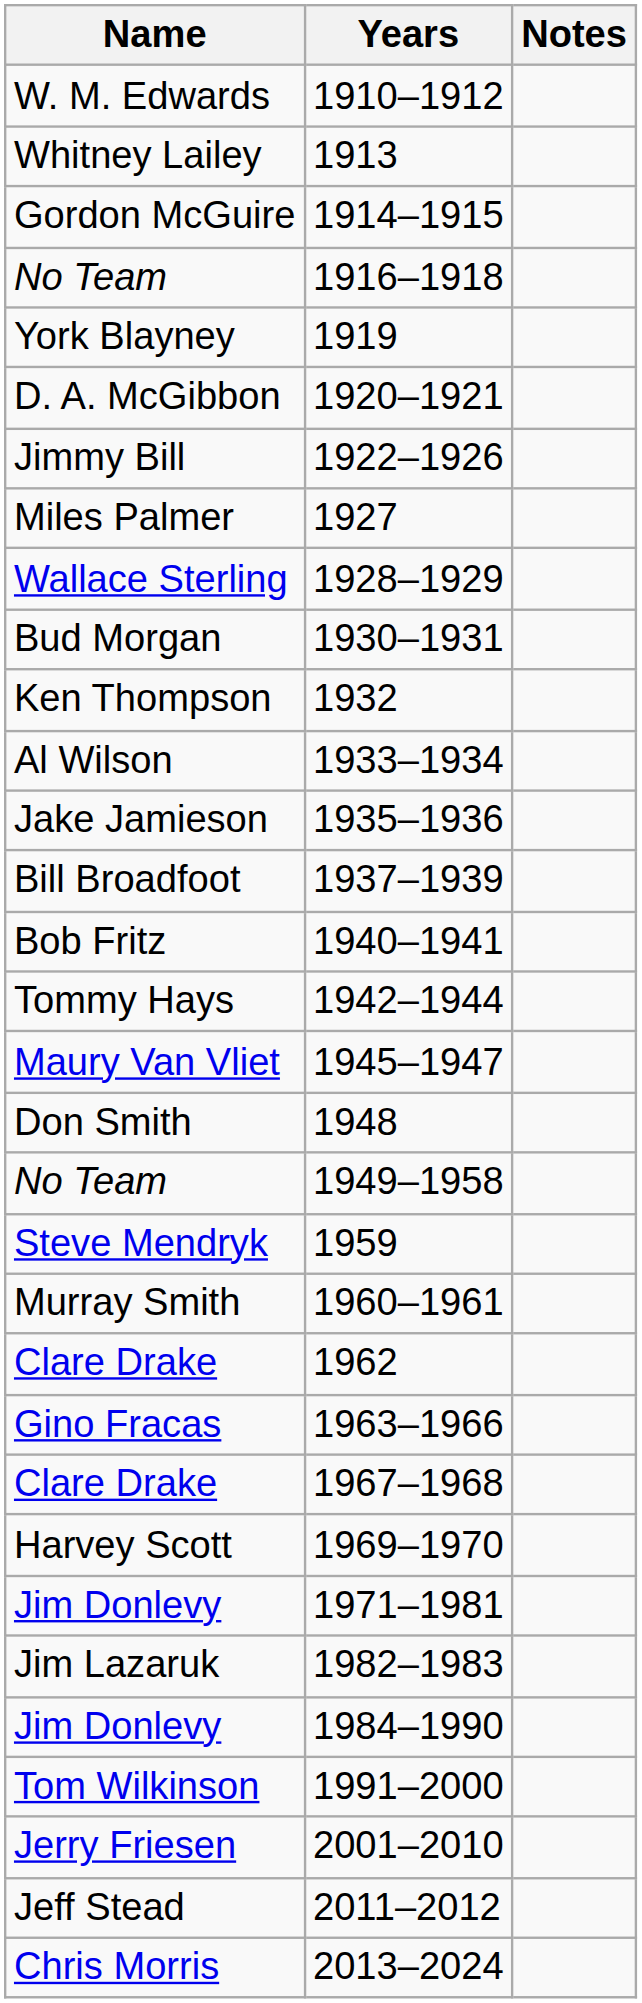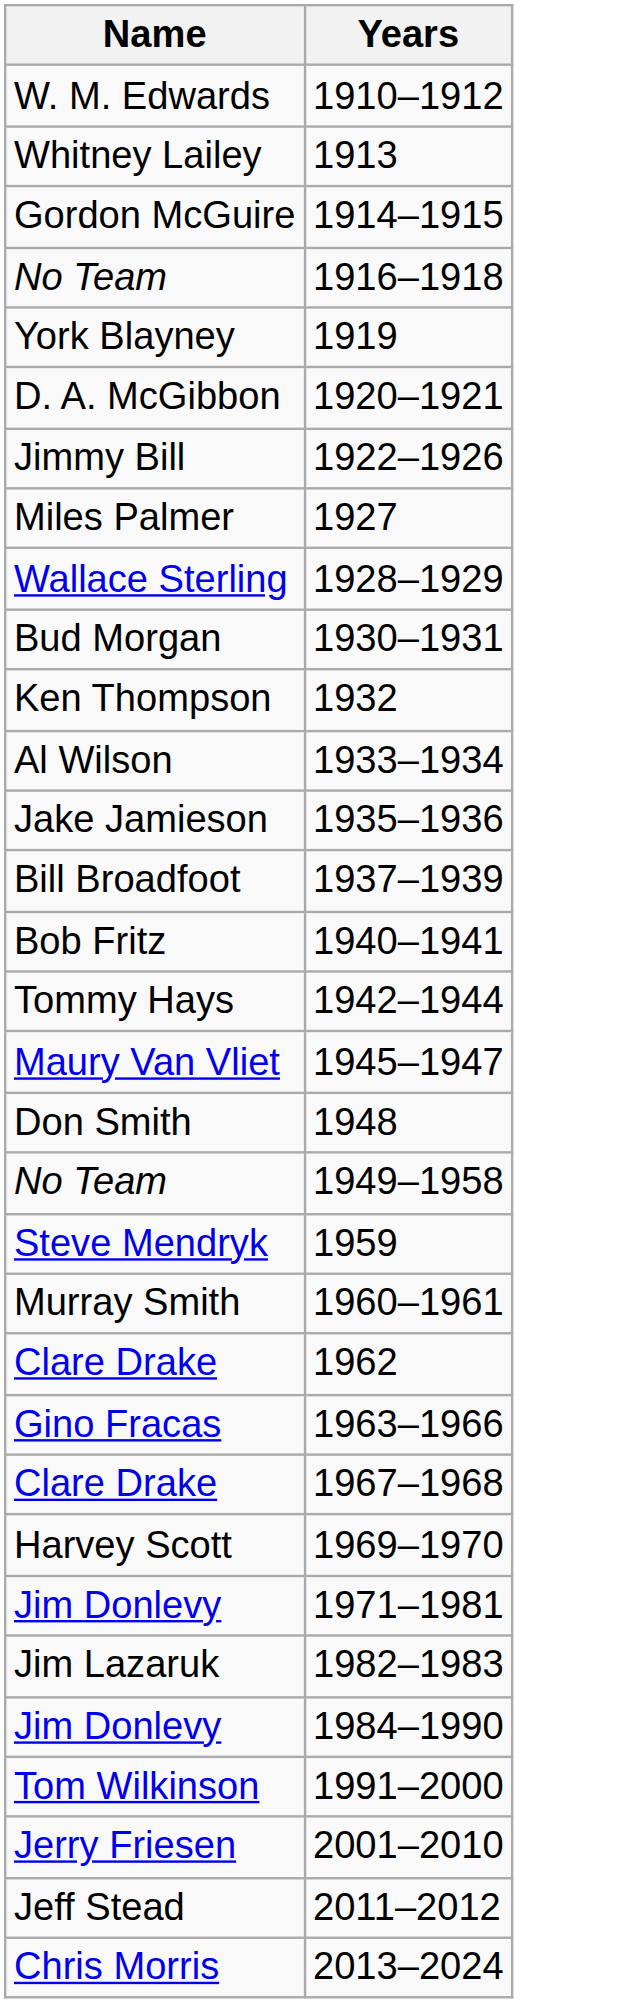 <table class="wikitable">
 <tr>
 <th>Name</th>
 <th>Years</th>
-<th>Notes</th>
 </tr>
 <tr>
 <td>W. M. Edwards</td>
 <td>1910–1912</td>
-<td></td>
 </tr>
 <tr>
 <td>Whitney Lailey</td>
 <td>1913</td>
-<td></td>
 </tr>
 <tr>
 <td>Gordon McGuire</td>
 <td>1914–1915</td>
-<td></td>
 </tr>
 <tr>
 <td><em>No Team</em></td>
 <td>1916–1918</td>
-<td></td>
 </tr>
 <tr>
 <td>York Blayney</td>
 <td>1919</td>
-<td></td>
 </tr>
 <tr>
 <td>D. A. McGibbon</td>
 <td>1920–1921</td>
-<td></td>
 </tr>
 <tr>
 <td>Jimmy Bill</td>
 <td>1922–1926</td>
-<td></td>
 </tr>
 <tr>
 <td>Miles Palmer</td>
 <td>1927</td>
-<td></td>
 </tr>
 <tr>
 <td><a href='#'>Wallace Sterling</a></td>
 <td>1928–1929</td>
-<td></td>
 </tr>
 <tr>
 <td>Bud Morgan</td>
 <td>1930–1931</td>
-<td></td>
 </tr>
 <tr>
 <td>Ken Thompson</td>
 <td>1932</td>
-<td></td>
 </tr>
 <tr>
 <td>Al Wilson</td>
 <td>1933–1934</td>
-<td></td>
 </tr>
 <tr>
 <td>Jake Jamieson</td>
 <td>1935–1936</td>
-<td></td>
 </tr>
 <tr>
 <td>Bill Broadfoot</td>
 <td>1937–1939</td>
-<td></td>
 </tr>
 <tr>
 <td>Bob Fritz</td>
 <td>1940–1941</td>
-<td></td>
 </tr>
 <tr>
 <td>Tommy Hays</td>
 <td>1942–1944</td>
-<td></td>
 </tr>
 <tr>
 <td><a href='#'>Maury Van Vliet</a></td>
 <td>1945–1947</td>
-<td></td>
 </tr>
 <tr>
 <td>Don Smith</td>
 <td>1948</td>
-<td></td>
 </tr>
 <tr>
 <td><em>No Team</em></td>
 <td>1949–1958</td>
-<td></td>
 </tr>
 <tr>
 <td><a href='#'>Steve Mendryk</a></td>
 <td>1959</td>
-<td></td>
 </tr>
 <tr>
 <td>Murray Smith</td>
 <td>1960–1961</td>
-<td></td>
 </tr>
 <tr>
 <td><a href='#'>Clare Drake</a></td>
 <td>1962</td>
-<td></td>
 </tr>
 <tr>
 <td><a href='#'>Gino Fracas</a></td>
 <td>1963–1966</td>
-<td></td>
 </tr>
 <tr>
 <td><a href='#'>Clare Drake</a></td>
 <td>1967–1968</td>
-<td></td>
 </tr>
 <tr>
 <td>Harvey Scott</td>
 <td>1969–1970</td>
-<td></td>
 </tr>
 <tr>
 <td><a href='#'>Jim Donlevy</a></td>
 <td>1971–1981</td>
-<td></td>
 </tr>
 <tr>
 <td>Jim Lazaruk</td>
 <td>1982–1983</td>
-<td></td>
 </tr>
 <tr>
 <td><a href='#'>Jim Donlevy</a></td>
 <td>1984–1990</td>
-<td></td>
 </tr>
 <tr>
 <td><a href='#'>Tom Wilkinson</a></td>
 <td>1991–2000</td>
-<td></td>
 </tr>
 <tr>
 <td><a href='#'>Jerry Friesen</a></td>
 <td>2001–2010</td>
-<td></td>
 </tr>
 <tr>
 <td>Jeff Stead</td>
 <td>2011–2012</td>
-<td></td>
 </tr>
 <tr>
 <td><a href='#'>Chris Morris</a></td>
 <td>2013–2024</td>
-<td></td>
 </tr>
 </table>
